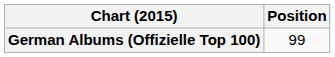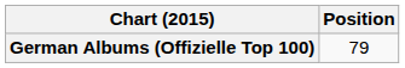 <table class="wikitable plainrowheaders" style="text-align:center">
 <tr>
 <th scope="col">Chart (2015)</th>
 <th scope="col">Position</th>
 </tr>
 <tr>
 <th scope="row">German Albums (Offizielle Top 100)</th>
-<td>99</td>
+<td>79</td>
 </tr>
 </table>
